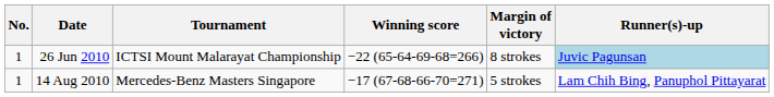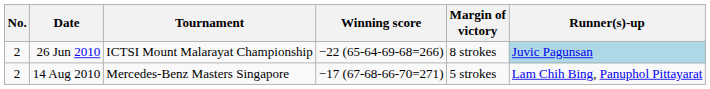 <table class="wikitable" style="font-size:95%;">
 <tr>
 <th>No.</th>
 <th>Date</th>
 <th>Tournament</th>
 <th>Winning score</th>
 <th>Margin of<br>victory</th>
 <th>Runner(s)-up</th>
 </tr>
 <tr>
-<td align=center>1</td>
+<td align=center>2</td>
 <td align=right>26 Jun <a href='#'>2010</a></td>
 <td>ICTSI Mount Malarayat Championship</td>
 <td>−22 (65-64-69-68=266)</td>
 <td>8 strokes</td>
 <td style="background: lightblue;"> <a href='#'>Juvic Pagunsan</a></td>
 </tr>
 <tr>
-<td align=center>1</td>
+<td align=center>2</td>
 <td align=right>14 Aug 2010</td>
 <td>Mercedes-Benz Masters Singapore</td>
 <td>−17 (67-68-66-70=271)</td>
 <td>5 strokes</td>
 <td> <a href='#'>Lam Chih Bing</a>,  <a href='#'>Panuphol Pittayarat</a></td>
 </tr>
 </table>
